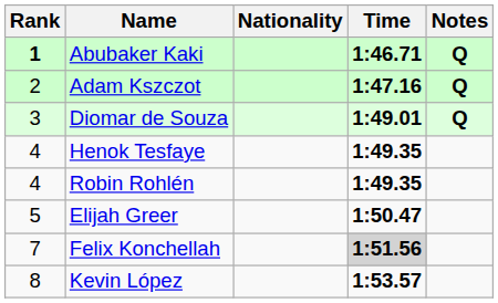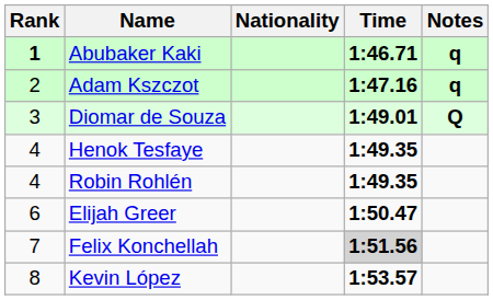 <table class="wikitable sortable" style="text-align:center">
 <tr>
 <th>Rank</th>
 <th>Name</th>
 <th>Nationality</th>
 <th>Time</th>
 <th>Notes</th>
 </tr>
 <tr bgcolor=ccffcc>
 <td><strong>1</strong></td>
 <td align=left><a href='#'>Abubaker Kaki</a></td>
 <td align=left></td>
 <td><strong>1:46.71</strong></td>
-<td><strong>Q</strong></td>
+<td><strong>q</strong></td>
 </tr>
 <tr bgcolor=ccffcc>
 <td>2</td>
 <td align=left><a href='#'>Adam Kszczot</a></td>
 <td align=left></td>
 <td><strong>1:47.16</strong></td>
-<td><strong>Q</strong></td>
+<td><strong>q</strong></td>
 </tr>
 <tr bgcolor=ddffdd>
 <td>3</td>
 <td align=left><a href='#'>Diomar de Souza</a></td>
 <td align=left></td>
 <td><strong>1:49.01</strong></td>
 <td><strong>Q</strong></td>
 </tr>
 <tr>
 <td>4</td>
 <td align=left><a href='#'>Henok Tesfaye</a></td>
 <td align=left></td>
 <td><strong>1:49.35</strong></td>
 <td></td>
 </tr>
 <tr>
 <td>4</td>
 <td align=left><a href='#'>Robin Rohlén</a></td>
 <td align=left></td>
 <td><strong>1:49.35</strong></td>
 <td></td>
 </tr>
 <tr>
-<td>5</td>
+<td>6</td>
 <td align=left><a href='#'>Elijah Greer</a></td>
 <td align=left></td>
 <td><strong>1:50.47</strong></td>
 <td></td>
 </tr>
 <tr>
 <td>7</td>
 <td align=left><a href='#'>Felix Konchellah</a></td>
 <td align=left></td>
 <td style="background: lightgrey;"><strong>1:51.56</strong></td>
 <td></td>
 </tr>
 <tr>
 <td>8</td>
 <td align=left><a href='#'>Kevin López</a></td>
 <td align=left></td>
 <td><strong>1:53.57</strong></td>
 <td></td>
 </tr>
 </table>
